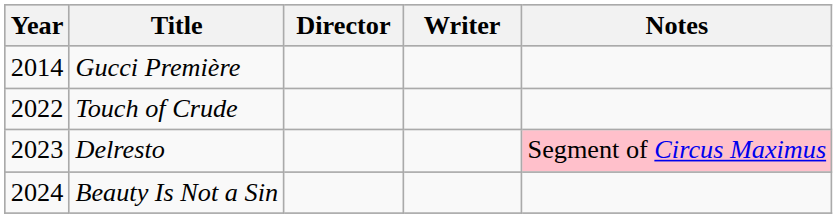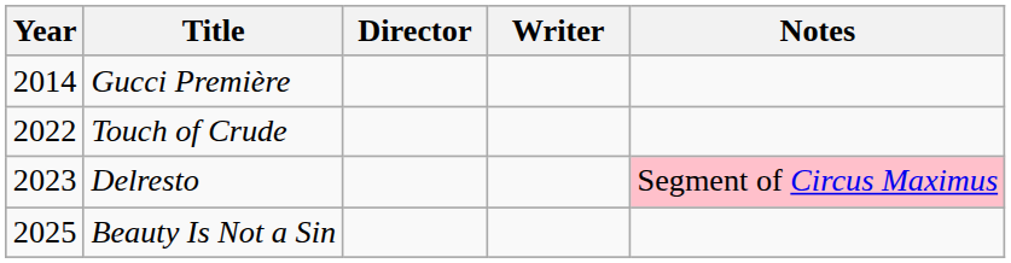 <table class="wikitable">
 <tr>
 <th>Year</th>
 <th>Title</th>
 <th style="width:65px;">Director</th>
 <th style="width:65px;">Writer</th>
 <th>Notes</th>
 </tr>
 <tr>
 <td>2014</td>
 <td><em>Gucci Première</em></td>
 <td></td>
 <td></td>
 <td></td>
 </tr>
 <tr>
 <td>2022</td>
 <td><em>Touch of Crude</em></td>
 <td></td>
 <td></td>
 <td></td>
 </tr>
 <tr>
 <td>2023</td>
 <td><em>Delresto</em></td>
 <td></td>
 <td></td>
 <td style="background: pink;">Segment of <em><a href='#'>Circus Maximus</a></em></td>
 </tr>
 <tr>
-<td>2024</td>
+<td>2025</td>
 <td><em>Beauty Is Not a Sin</em></td>
 <td></td>
 <td></td>
 <td></td>
 </tr>
 </table>
